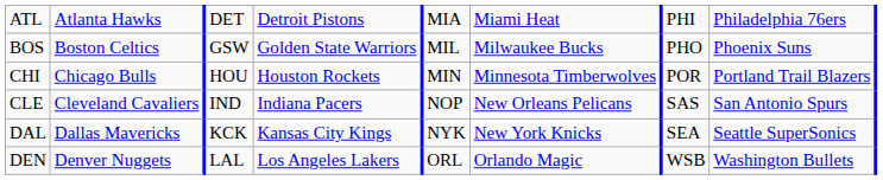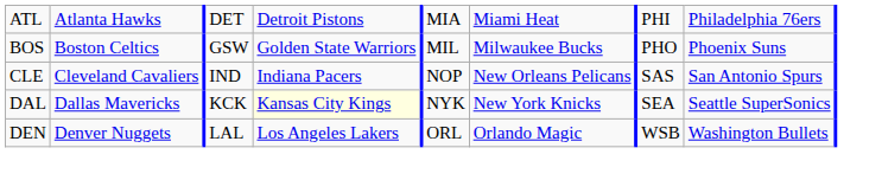 <table class="wikitable" align=center>
 <tr>
 <td>ATL</td>
 <td style="border-right: solid blue"><a href='#'>Atlanta Hawks</a></td>
 <td>DET</td>
 <td style="border-right: solid blue"><a href='#'>Detroit Pistons</a></td>
 <td>MIA</td>
 <td style="border-right: solid blue"><a href='#'>Miami Heat</a></td>
 <td>PHI</td>
 <td style="border-right: solid blue"><a href='#'>Philadelphia 76ers</a></td>
 </tr>
 <tr>
 <td>BOS</td>
 <td style="border-right: solid blue"><a href='#'>Boston Celtics</a></td>
 <td>GSW</td>
 <td style="border-right: solid blue"><a href='#'>Golden State Warriors</a></td>
 <td>MIL</td>
 <td style="border-right: solid blue"><a href='#'>Milwaukee Bucks</a></td>
 <td>PHO</td>
 <td style="border-right: solid blue"><a href='#'>Phoenix Suns</a></td>
 </tr>
 <tr>
-<td>CHI</td>
-<td style="border-right: solid blue"><a href='#'>Chicago Bulls</a></td>
-<td>HOU</td>
-<td style="border-right: solid blue"><a href='#'>Houston Rockets</a></td>
-<td>MIN</td>
-<td style="border-right: solid blue"><a href='#'>Minnesota Timberwolves</a></td>
-<td>POR</td>
-<td style="border-right: solid blue"><a href='#'>Portland Trail Blazers</a></td>
-</tr>
-<tr>
 <td>CLE</td>
 <td style="border-right: solid blue"><a href='#'>Cleveland Cavaliers</a></td>
 <td>IND</td>
 <td style="border-right: solid blue"><a href='#'>Indiana Pacers</a></td>
 <td>NOP</td>
 <td style="border-right: solid blue"><a href='#'>New Orleans Pelicans</a></td>
 <td>SAS</td>
 <td style="border-right: solid blue"><a href='#'>San Antonio Spurs</a></td>
 </tr>
 <tr>
 <td>DAL</td>
 <td style="border-right: solid blue"><a href='#'>Dallas Mavericks</a></td>
 <td>KCK</td>
-<td style="border-right: solid blue"><a href='#'>Kansas City Kings</a></td>
+<td style="background: lightyellow; border-right: solid blue"><a href='#'>Kansas City Kings</a></td>
 <td>NYK</td>
 <td style="border-right: solid blue"><a href='#'>New York Knicks</a></td>
 <td>SEA</td>
 <td style="border-right: solid blue"><a href='#'>Seattle SuperSonics</a></td>
 </tr>
 <tr>
 <td>DEN</td>
 <td style="border-right: solid blue"><a href='#'>Denver Nuggets</a></td>
 <td>LAL</td>
 <td style="border-right: solid blue"><a href='#'>Los Angeles Lakers</a></td>
 <td>ORL</td>
 <td style="border-right: solid blue"><a href='#'>Orlando Magic</a></td>
 <td>WSB</td>
 <td style="border-right: solid blue"><a href='#'>Washington Bullets</a></td>
 </tr>
 </table>
